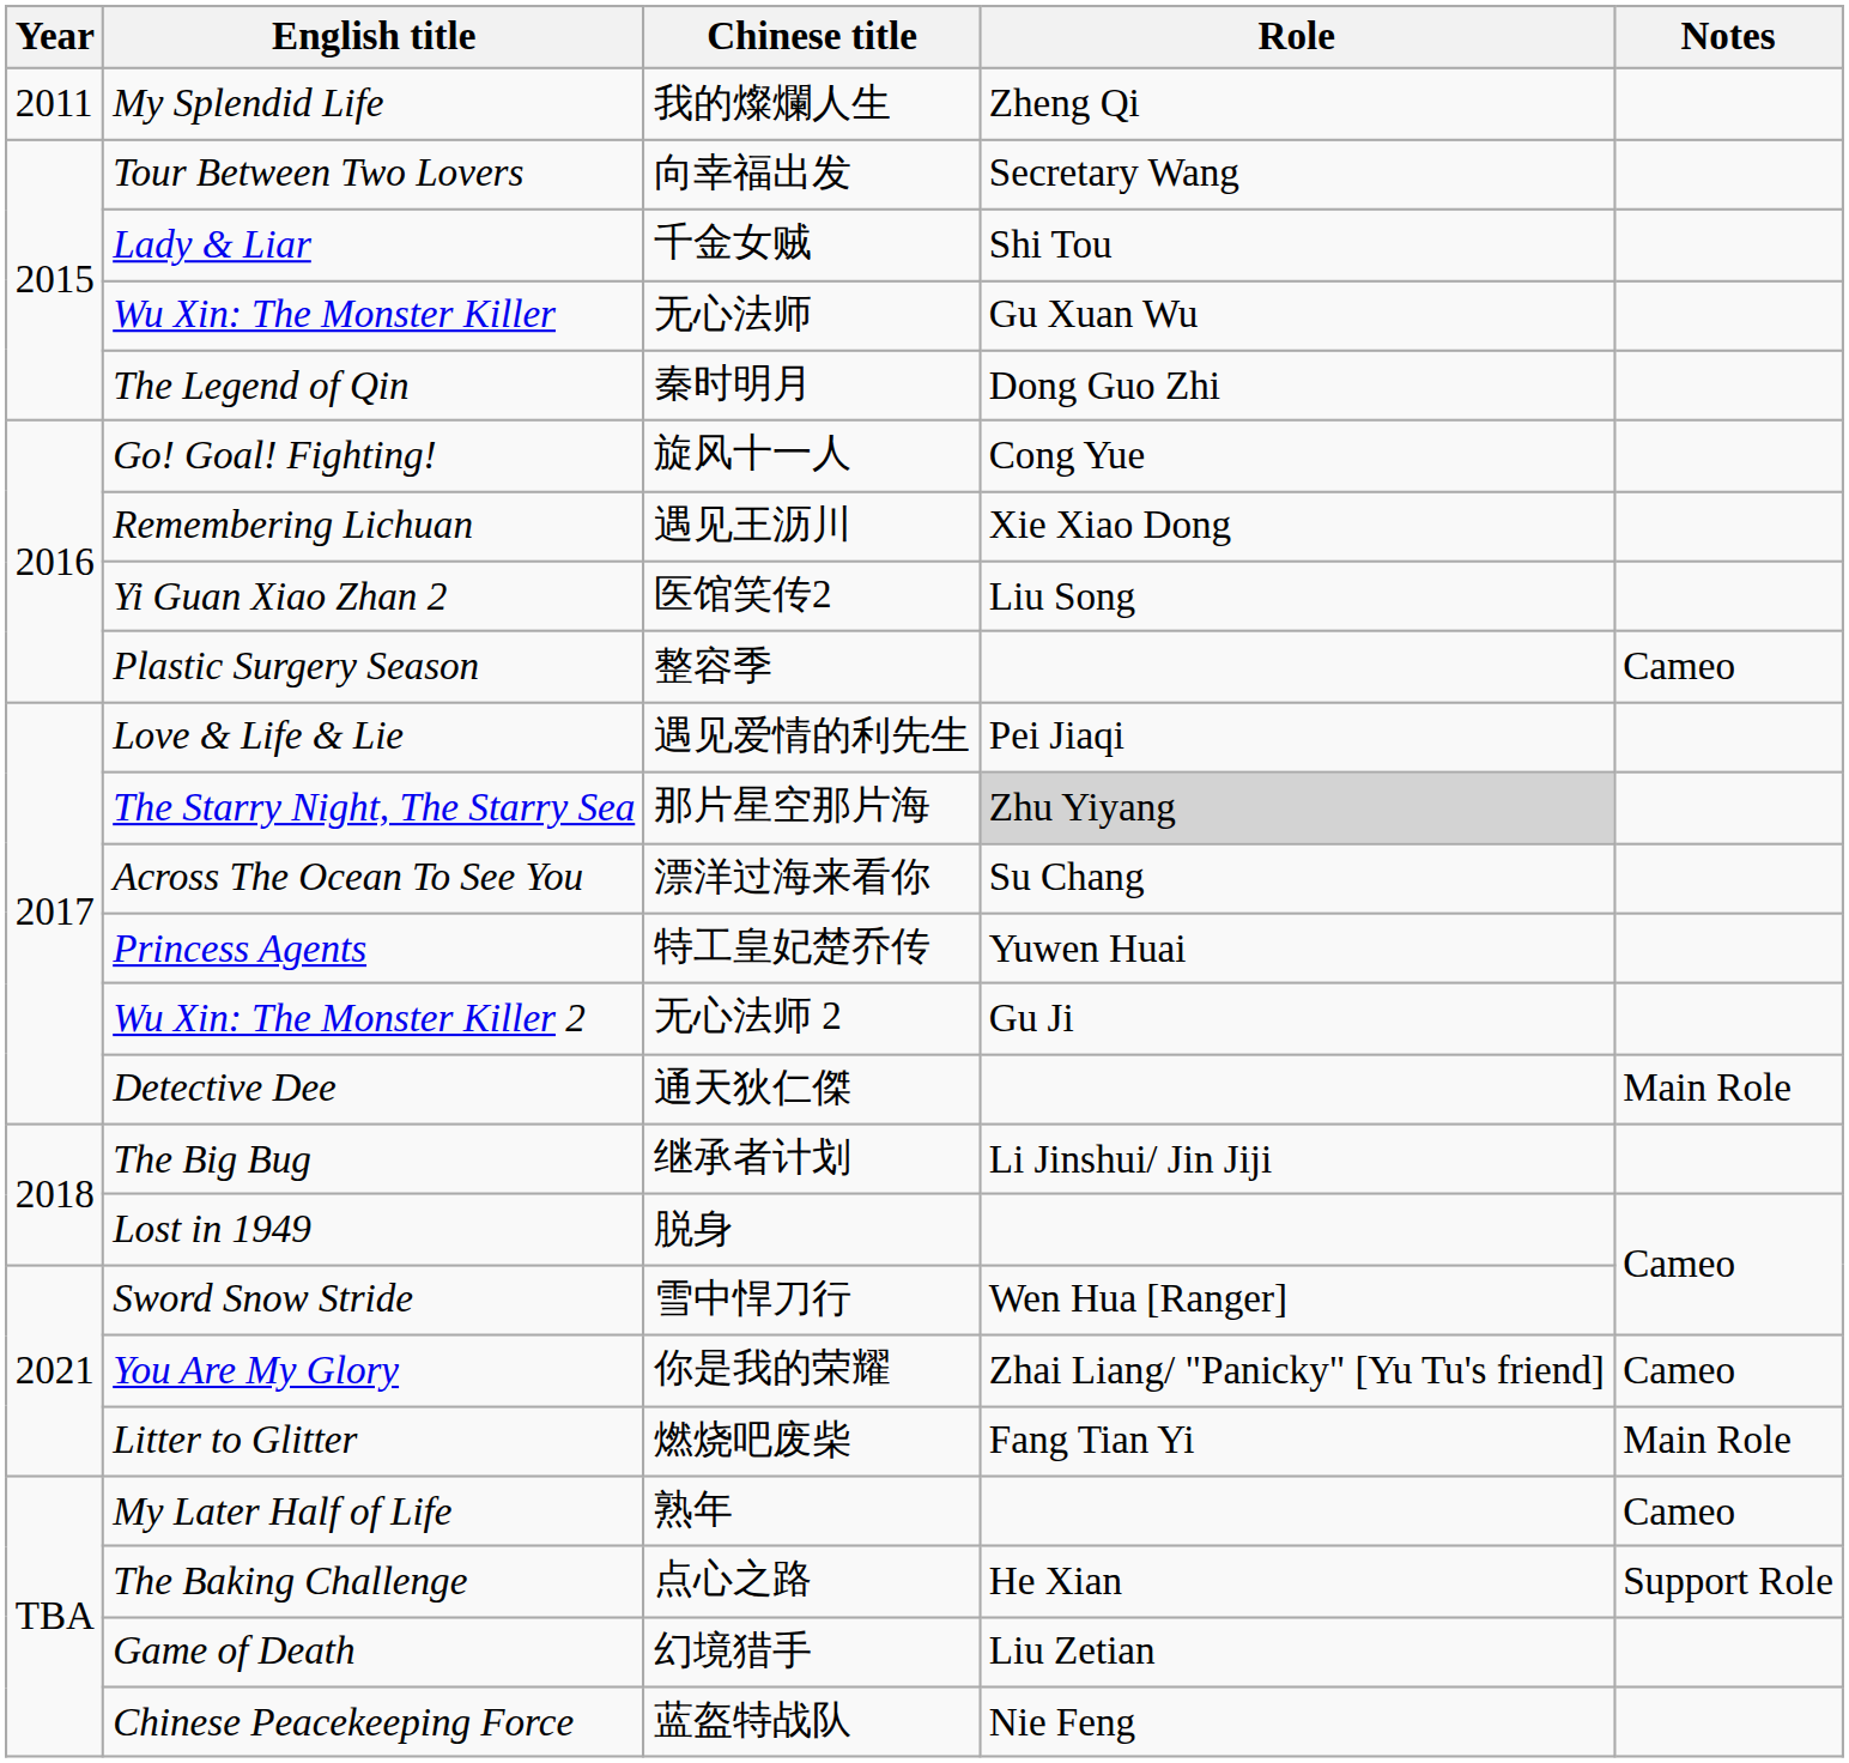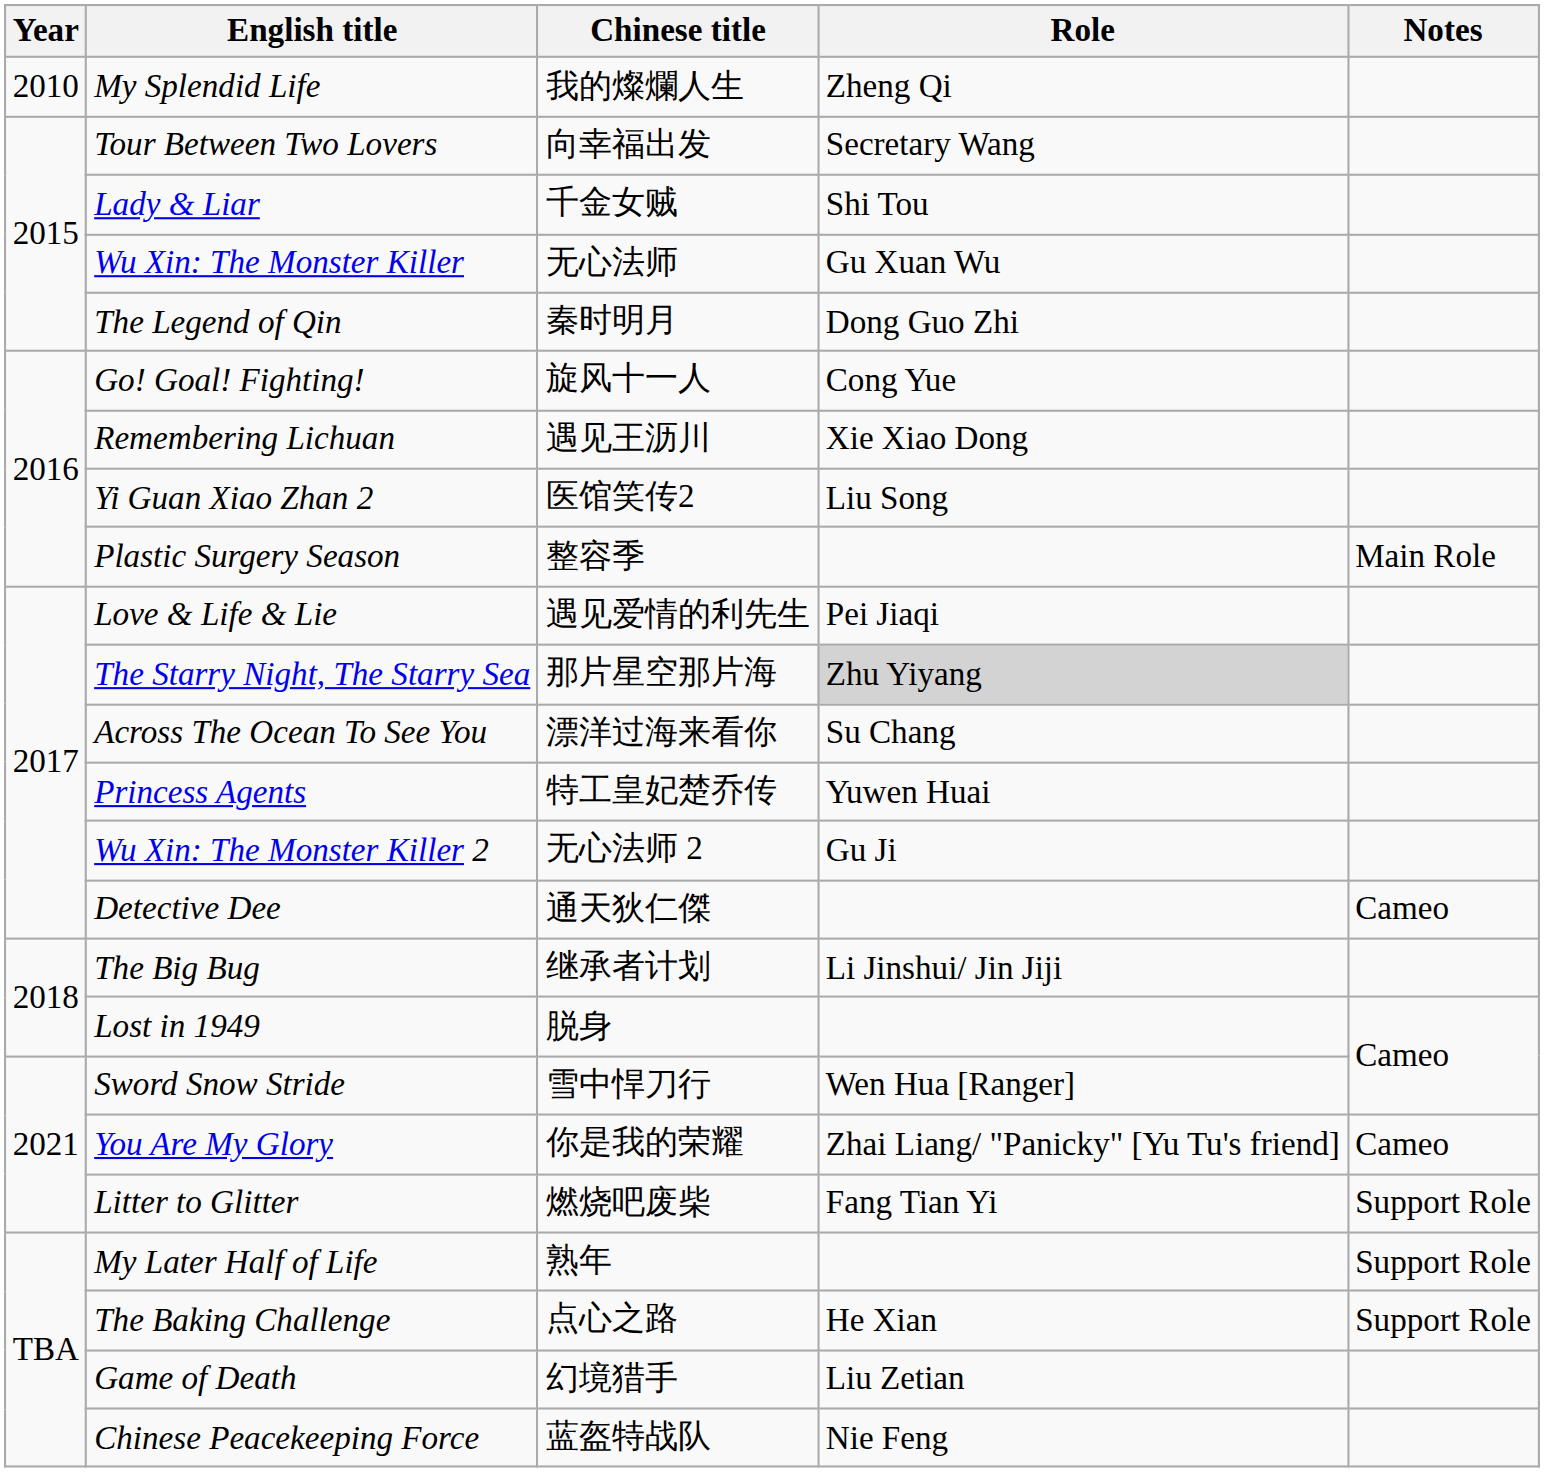 <table class="wikitable sortable">
 <tr>
 <th>Year</th>
 <th>English title</th>
 <th>Chinese title</th>
 <th>Role</th>
 <th>Notes</th>
 </tr>
 <tr>
-<td>2011</td>
+<td>2010</td>
 <td><em>My Splendid Life</em></td>
 <td>我的燦爛人生</td>
 <td>Zheng Qi</td>
 <td></td>
 </tr>
 <tr>
 <td rowspan="4">2015</td>
 <td><em>Tour Between Two Lovers </em></td>
 <td>向幸福出发</td>
 <td>Secretary Wang</td>
 <td></td>
 </tr>
 <tr>
 <td><em><a href='#'>Lady & Liar</a></em></td>
 <td>千金女贼</td>
 <td>Shi Tou</td>
 <td></td>
 </tr>
 <tr>
 <td><em><a href='#'>Wu Xin: The Monster Killer</a></em></td>
 <td>无心法师</td>
 <td>Gu Xuan Wu</td>
 <td></td>
 </tr>
 <tr>
 <td><em>The Legend of Qin</em></td>
 <td>秦时明月</td>
 <td>Dong Guo Zhi</td>
 <td></td>
 </tr>
 <tr>
 <td rowspan="4">2016</td>
 <td><em>Go! Goal! Fighting!</em></td>
 <td>旋风十一人</td>
 <td>Cong Yue</td>
 <td></td>
 </tr>
 <tr>
 <td><em>Remembering Lichuan</em></td>
 <td>遇见王沥川</td>
 <td>Xie Xiao Dong</td>
 <td></td>
 </tr>
 <tr>
 <td><em>Yi Guan Xiao Zhan 2</em></td>
 <td>医馆笑传2</td>
 <td>Liu Song</td>
 <td></td>
 </tr>
 <tr>
 <td><em>Plastic Surgery Season </em></td>
 <td>整容季</td>
 <td></td>
-<td>Cameo</td>
+<td>Main Role</td>
 </tr>
 <tr>
 <td rowspan="6">2017</td>
 <td><em>Love & Life & Lie</em></td>
 <td>遇见爱情的利先生</td>
 <td>Pei Jiaqi</td>
 <td></td>
 </tr>
 <tr>
 <td><em><a href='#'>The Starry Night, The Starry Sea</a></em></td>
 <td>那片星空那片海</td>
 <td style="background: lightgrey;">Zhu Yiyang</td>
 <td></td>
 </tr>
 <tr>
 <td><em>Across The Ocean To See You</em></td>
 <td>漂洋过海来看你</td>
 <td>Su Chang</td>
 <td></td>
 </tr>
 <tr>
 <td><em><a href='#'>Princess Agents</a></em></td>
 <td>特工皇妃楚乔传</td>
 <td>Yuwen Huai</td>
 <td></td>
 </tr>
 <tr>
 <td><em><a href='#'>Wu Xin: The Monster Killer</a> 2</em></td>
 <td>无心法师 2</td>
 <td>Gu Ji</td>
 <td></td>
 </tr>
 <tr>
 <td><em>Detective Dee</em></td>
 <td>通天狄仁傑</td>
 <td></td>
-<td>Main Role</td>
+<td>Cameo</td>
 </tr>
 <tr>
 <td rowspan="2">2018</td>
 <td><em>The Big Bug</em></td>
 <td>继承者计划</td>
 <td>Li Jinshui/ Jin Jiji</td>
 <td></td>
 </tr>
 <tr>
 <td><em>Lost in 1949</em></td>
 <td>脱身</td>
 <td></td>
 <td rowspan=2>Cameo</td>
 </tr>
 <tr>
 <td rowspan=3>2021</td>
 <td><em>Sword Snow Stride</em></td>
 <td>雪中悍刀行</td>
 <td>Wen Hua [Ranger]</td>
 </tr>
 <tr>
 <td><em><a href='#'>You Are My Glory</a></em></td>
 <td>你是我的荣耀</td>
 <td>Zhai Liang/ "Panicky" [Yu Tu's friend]</td>
 <td>Cameo</td>
 </tr>
 <tr>
 <td><em>Litter to Glitter</em></td>
 <td>燃烧吧废柴</td>
 <td>Fang Tian Yi</td>
-<td>Main Role</td>
+<td>Support Role</td>
 </tr>
 <tr>
 <td rowspan=4>TBA</td>
 <td><em>My Later Half of Life</em></td>
 <td>熟年</td>
 <td></td>
-<td>Cameo</td>
+<td>Support Role</td>
 </tr>
 <tr>
 <td><em>The Baking Challenge</em></td>
 <td>点心之路</td>
 <td>He Xian</td>
 <td>Support Role</td>
 </tr>
 <tr>
 <td><em>Game of Death</em></td>
 <td>幻境猎手</td>
 <td>Liu Zetian</td>
 <td></td>
 </tr>
 <tr>
 <td><em>Chinese Peacekeeping Force </em></td>
 <td>蓝盔特战队</td>
 <td>Nie Feng</td>
 <td></td>
 </tr>
 </table>
